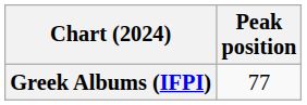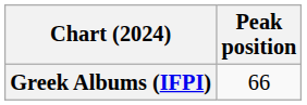 <table class="wikitable sortable plainrowheaders" style="text-align:center;">
 <tr>
 <th scope="col">Chart (2024)</th>
 <th scope="col">Peak<br>position</th>
 </tr>
 <tr>
 <th scope="row">Greek Albums (<a href='#'>IFPI</a>)</th>
-<td>77</td>
+<td>66</td>
 </tr>
 </table>
